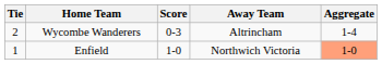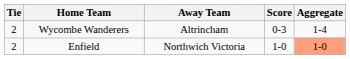 <table class="wikitable" style="text-align:center;">
 <tr>
 <th width=20>Tie</th>
 <th width=175>Home Team</th>
+<th width=175>Away Team</th>
 <th width=20>Score</th>
-<th width=175>Away Team</th>
 <th width=20>Aggregate</th>
 </tr>
 <tr>
 <td>2</td>
 <td>Wycombe Wanderers</td>
+<td>Altrincham</td>
 <td>0-3</td>
-<td>Altrincham</td>
 <td>1-4</td>
 </tr>
 <tr>
-<td>1</td>
+<td>2</td>
 <td>Enfield</td>
+<td>Northwich Victoria</td>
 <td>1-0</td>
-<td>Northwich Victoria</td>
 <td style="background: lightsalmon;">1-0</td>
 </tr>
 </table>
